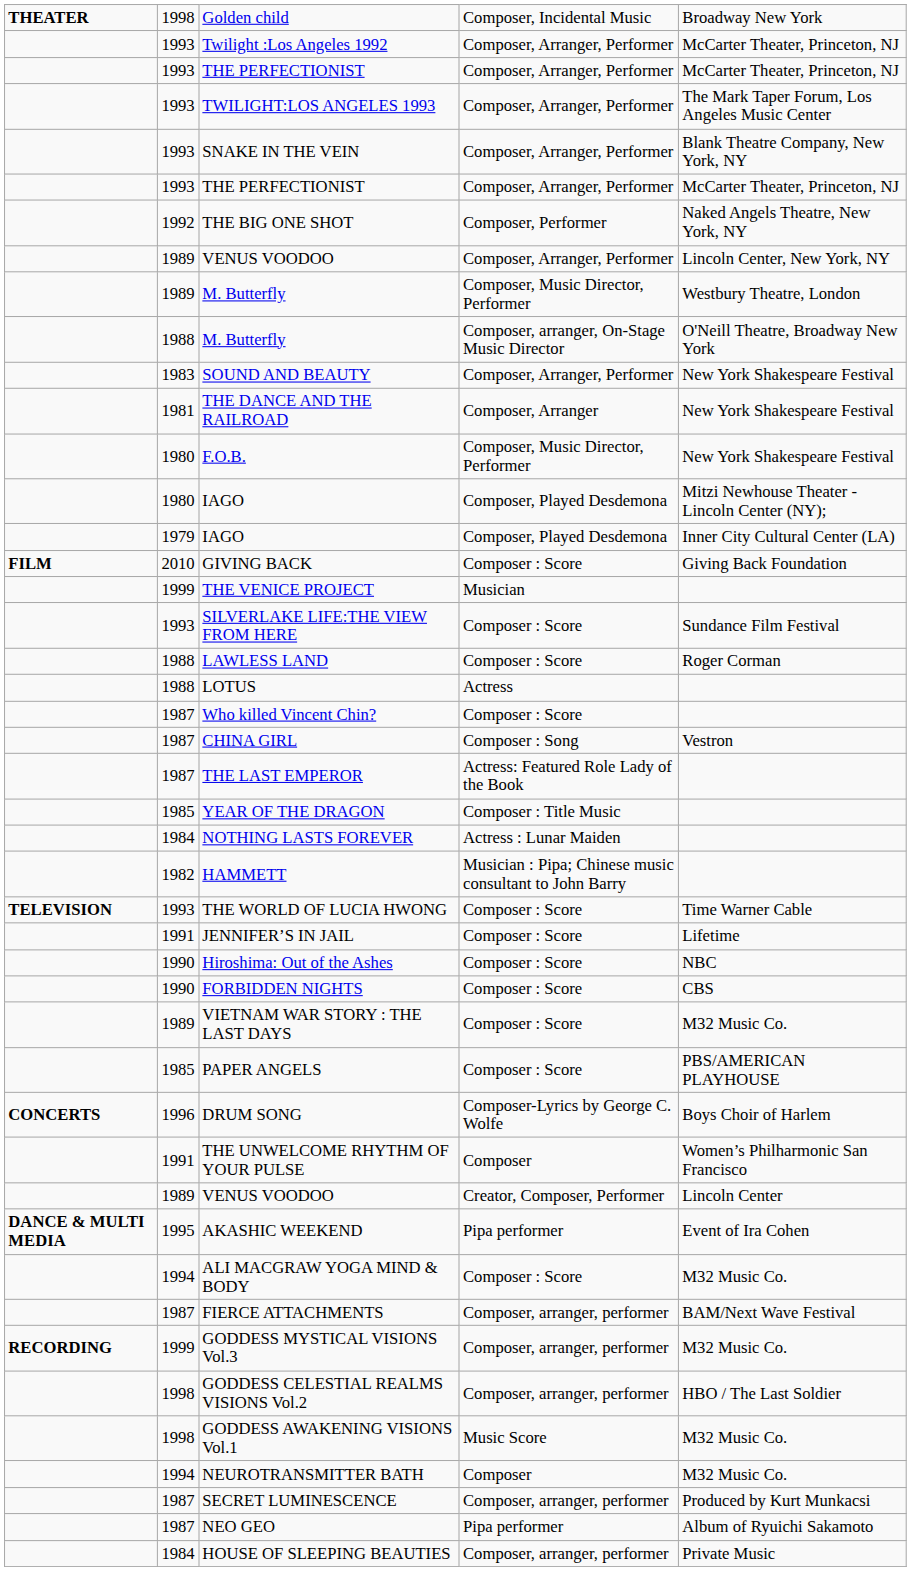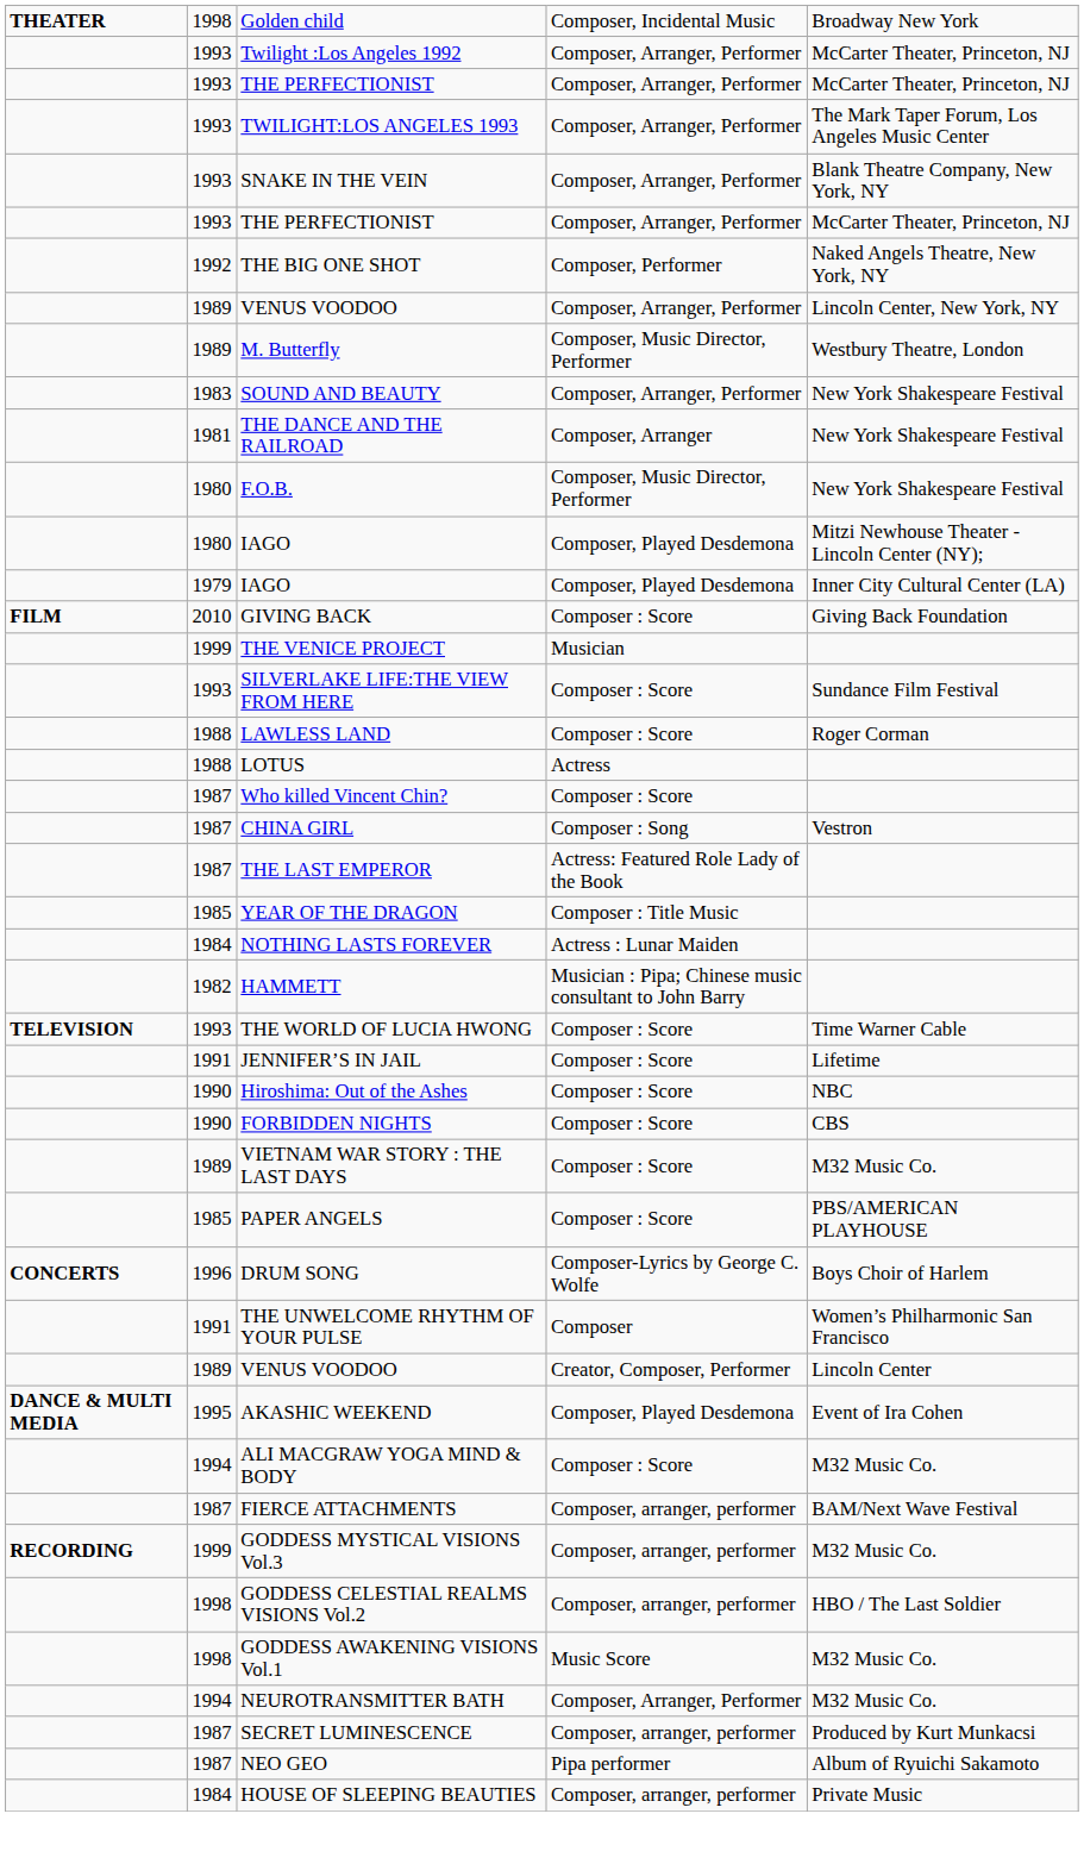 <table class="wikitable">
 <tr>
 <td><strong>THEATER</strong></td>
 <td>1998</td>
 <td><a href='#'>Golden child</a></td>
 <td>Composer, Incidental Music</td>
 <td>Broadway New York</td>
 </tr>
 <tr>
 <td></td>
 <td>1993</td>
 <td><a href='#'>Twilight :Los Angeles 1992</a></td>
 <td>Composer, Arranger, Performer</td>
 <td>McCarter Theater, Princeton, NJ</td>
 </tr>
 <tr>
 <td></td>
 <td>1993</td>
 <td><a href='#'>THE PERFECTIONIST</a></td>
 <td>Composer, Arranger, Performer</td>
 <td>McCarter Theater, Princeton, NJ</td>
 </tr>
 <tr>
 <td></td>
 <td>1993</td>
 <td><a href='#'>TWILIGHT:LOS ANGELES 1993</a></td>
 <td>Composer, Arranger, Performer</td>
 <td>The Mark Taper Forum, Los Angeles Music Center</td>
 </tr>
 <tr>
 <td></td>
 <td>1993</td>
 <td>SNAKE IN THE VEIN</td>
 <td>Composer, Arranger, Performer</td>
 <td>Blank Theatre Company, New York, NY</td>
 </tr>
 <tr>
 <td></td>
 <td>1993</td>
 <td>THE PERFECTIONIST</td>
 <td>Composer, Arranger, Performer</td>
 <td>McCarter Theater, Princeton, NJ</td>
 </tr>
 <tr>
 <td></td>
 <td>1992</td>
 <td>THE BIG ONE SHOT</td>
 <td>Composer, Performer</td>
 <td>Naked Angels Theatre, New York, NY</td>
 </tr>
 <tr>
 <td></td>
 <td>1989</td>
 <td>VENUS VOODOO</td>
 <td>Composer, Arranger, Performer</td>
 <td>Lincoln Center, New York, NY</td>
 </tr>
 <tr>
 <td></td>
 <td>1989</td>
 <td><a href='#'>M. Butterfly</a></td>
 <td>Composer, Music Director, Performer</td>
 <td>Westbury Theatre, London</td>
-</tr>
-<tr>
-<td></td>
-<td>1988</td>
-<td><a href='#'>M. Butterfly</a></td>
-<td>Composer, arranger, On-Stage Music Director</td>
-<td>O'Neill Theatre, Broadway New York</td>
 </tr>
 <tr>
 <td></td>
 <td>1983</td>
 <td><a href='#'>SOUND AND BEAUTY</a></td>
 <td>Composer, Arranger, Performer</td>
 <td>New York Shakespeare Festival</td>
 </tr>
 <tr>
 <td></td>
 <td>1981</td>
 <td><a href='#'>THE DANCE AND THE RAILROAD</a></td>
 <td>Composer, Arranger</td>
 <td>New York Shakespeare Festival</td>
 </tr>
 <tr>
 <td></td>
 <td>1980</td>
 <td><a href='#'>F.O.B.</a></td>
 <td>Composer, Music Director, Performer</td>
 <td>New York Shakespeare Festival</td>
 </tr>
 <tr>
 <td></td>
 <td>1980</td>
 <td>IAGO</td>
 <td>Composer, Played Desdemona</td>
 <td>Mitzi Newhouse Theater - Lincoln Center (NY);</td>
 </tr>
 <tr>
 <td></td>
 <td>1979</td>
 <td>IAGO</td>
 <td>Composer, Played Desdemona</td>
 <td>Inner City Cultural Center (LA)</td>
 </tr>
 <tr>
 <td><strong>FILM</strong></td>
 <td>2010</td>
 <td>GIVING BACK</td>
 <td>Composer : Score</td>
 <td>Giving Back Foundation</td>
 </tr>
 <tr>
 <td></td>
 <td>1999</td>
 <td><a href='#'>THE VENICE PROJECT</a></td>
 <td>Musician</td>
 <td></td>
 </tr>
 <tr>
 <td></td>
 <td>1993</td>
 <td><a href='#'>SILVERLAKE LIFE:THE VIEW FROM HERE</a></td>
 <td>Composer : Score</td>
 <td>Sundance Film Festival</td>
 </tr>
 <tr>
 <td></td>
 <td>1988</td>
 <td><a href='#'>LAWLESS LAND</a></td>
 <td>Composer : Score</td>
 <td>Roger Corman</td>
 </tr>
 <tr>
 <td></td>
 <td>1988</td>
 <td>LOTUS</td>
 <td>Actress</td>
 <td></td>
 </tr>
 <tr>
 <td></td>
 <td>1987</td>
 <td><a href='#'>Who killed Vincent Chin?</a></td>
 <td>Composer : Score</td>
 <td></td>
 </tr>
 <tr>
 <td></td>
 <td>1987</td>
 <td><a href='#'>CHINA GIRL</a></td>
 <td>Composer : Song</td>
 <td>Vestron</td>
 </tr>
 <tr>
 <td></td>
 <td>1987</td>
 <td><a href='#'>THE LAST EMPEROR</a></td>
 <td>Actress: Featured Role Lady of the Book</td>
 <td></td>
 </tr>
 <tr>
 <td></td>
 <td>1985</td>
 <td><a href='#'>YEAR OF THE DRAGON</a></td>
 <td>Composer : Title Music</td>
 <td></td>
 </tr>
 <tr>
 <td></td>
 <td>1984</td>
 <td><a href='#'>NOTHING LASTS FOREVER</a></td>
 <td>Actress : Lunar Maiden</td>
 <td></td>
 </tr>
 <tr>
 <td></td>
 <td>1982</td>
 <td><a href='#'>HAMMETT</a></td>
 <td>Musician : Pipa; Chinese music consultant to John Barry</td>
 <td></td>
 </tr>
 <tr>
 <td><strong>TELEVISION</strong></td>
 <td>1993</td>
 <td>THE WORLD OF LUCIA HWONG</td>
 <td>Composer : Score</td>
 <td>Time Warner Cable</td>
 </tr>
 <tr>
 <td></td>
 <td>1991</td>
 <td>JENNIFER’S IN JAIL</td>
 <td>Composer : Score</td>
 <td>Lifetime</td>
 </tr>
 <tr>
 <td></td>
 <td>1990</td>
 <td><a href='#'>Hiroshima: Out of the Ashes</a></td>
 <td>Composer : Score</td>
 <td>NBC</td>
 </tr>
 <tr>
 <td></td>
 <td>1990</td>
 <td><a href='#'>FORBIDDEN NIGHTS</a></td>
 <td>Composer : Score</td>
 <td>CBS</td>
 </tr>
 <tr>
 <td></td>
 <td>1989</td>
 <td>VIETNAM WAR STORY : THE LAST DAYS</td>
 <td>Composer : Score</td>
 <td>M32 Music Co.</td>
 </tr>
 <tr>
 <td></td>
 <td>1985</td>
 <td>PAPER ANGELS</td>
 <td>Composer : Score</td>
 <td>PBS/AMERICAN PLAYHOUSE</td>
 </tr>
 <tr>
 <td><strong>CONCERTS</strong></td>
 <td>1996</td>
 <td>DRUM SONG</td>
 <td>Composer-Lyrics by George C. Wolfe</td>
 <td>Boys Choir of Harlem</td>
 </tr>
 <tr>
 <td></td>
 <td>1991</td>
 <td>THE UNWELCOME RHYTHM OF YOUR PULSE</td>
 <td>Composer</td>
 <td>Women’s Philharmonic San Francisco</td>
 </tr>
 <tr>
 <td></td>
 <td>1989</td>
 <td>VENUS VOODOO</td>
 <td>Creator, Composer, Performer</td>
 <td>Lincoln Center</td>
 </tr>
 <tr>
 <td><strong>DANCE & MULTI MEDIA</strong></td>
 <td>1995</td>
 <td>AKASHIC WEEKEND</td>
-<td>Pipa performer</td>
+<td>Composer, Played Desdemona</td>
 <td>Event of Ira Cohen</td>
 </tr>
 <tr>
 <td></td>
 <td>1994</td>
 <td>ALI MACGRAW YOGA MIND & BODY</td>
 <td>Composer : Score</td>
 <td>M32 Music Co.</td>
 </tr>
 <tr>
 <td></td>
 <td>1987</td>
 <td>FIERCE ATTACHMENTS</td>
 <td>Composer, arranger, performer</td>
 <td>BAM/Next Wave Festival</td>
 </tr>
 <tr>
 <td><strong>RECORDING</strong></td>
 <td>1999</td>
 <td>GODDESS MYSTICAL VISIONS Vol.3</td>
 <td>Composer, arranger, performer</td>
 <td>M32 Music Co.</td>
 </tr>
 <tr>
 <td></td>
 <td>1998</td>
 <td>GODDESS CELESTIAL REALMS VISIONS Vol.2</td>
 <td>Composer, arranger, performer</td>
 <td>HBO / The Last Soldier</td>
 </tr>
 <tr>
 <td></td>
 <td>1998</td>
 <td>GODDESS AWAKENING VISIONS Vol.1</td>
 <td>Music Score</td>
 <td>M32 Music Co.</td>
 </tr>
 <tr>
 <td></td>
 <td>1994</td>
 <td>NEUROTRANSMITTER BATH</td>
-<td>Composer</td>
+<td>Composer, Arranger, Performer</td>
 <td>M32 Music Co.</td>
 </tr>
 <tr>
 <td></td>
 <td>1987</td>
 <td>SECRET LUMINESCENCE</td>
 <td>Composer, arranger, performer</td>
 <td>Produced by Kurt Munkacsi</td>
 </tr>
 <tr>
 <td></td>
 <td>1987</td>
 <td>NEO GEO</td>
 <td>Pipa performer</td>
 <td>Album of Ryuichi Sakamoto</td>
 </tr>
 <tr>
 <td></td>
 <td>1984</td>
 <td>HOUSE OF SLEEPING BEAUTIES</td>
 <td>Composer, arranger, performer</td>
 <td>Private Music</td>
 </tr>
 </table>
